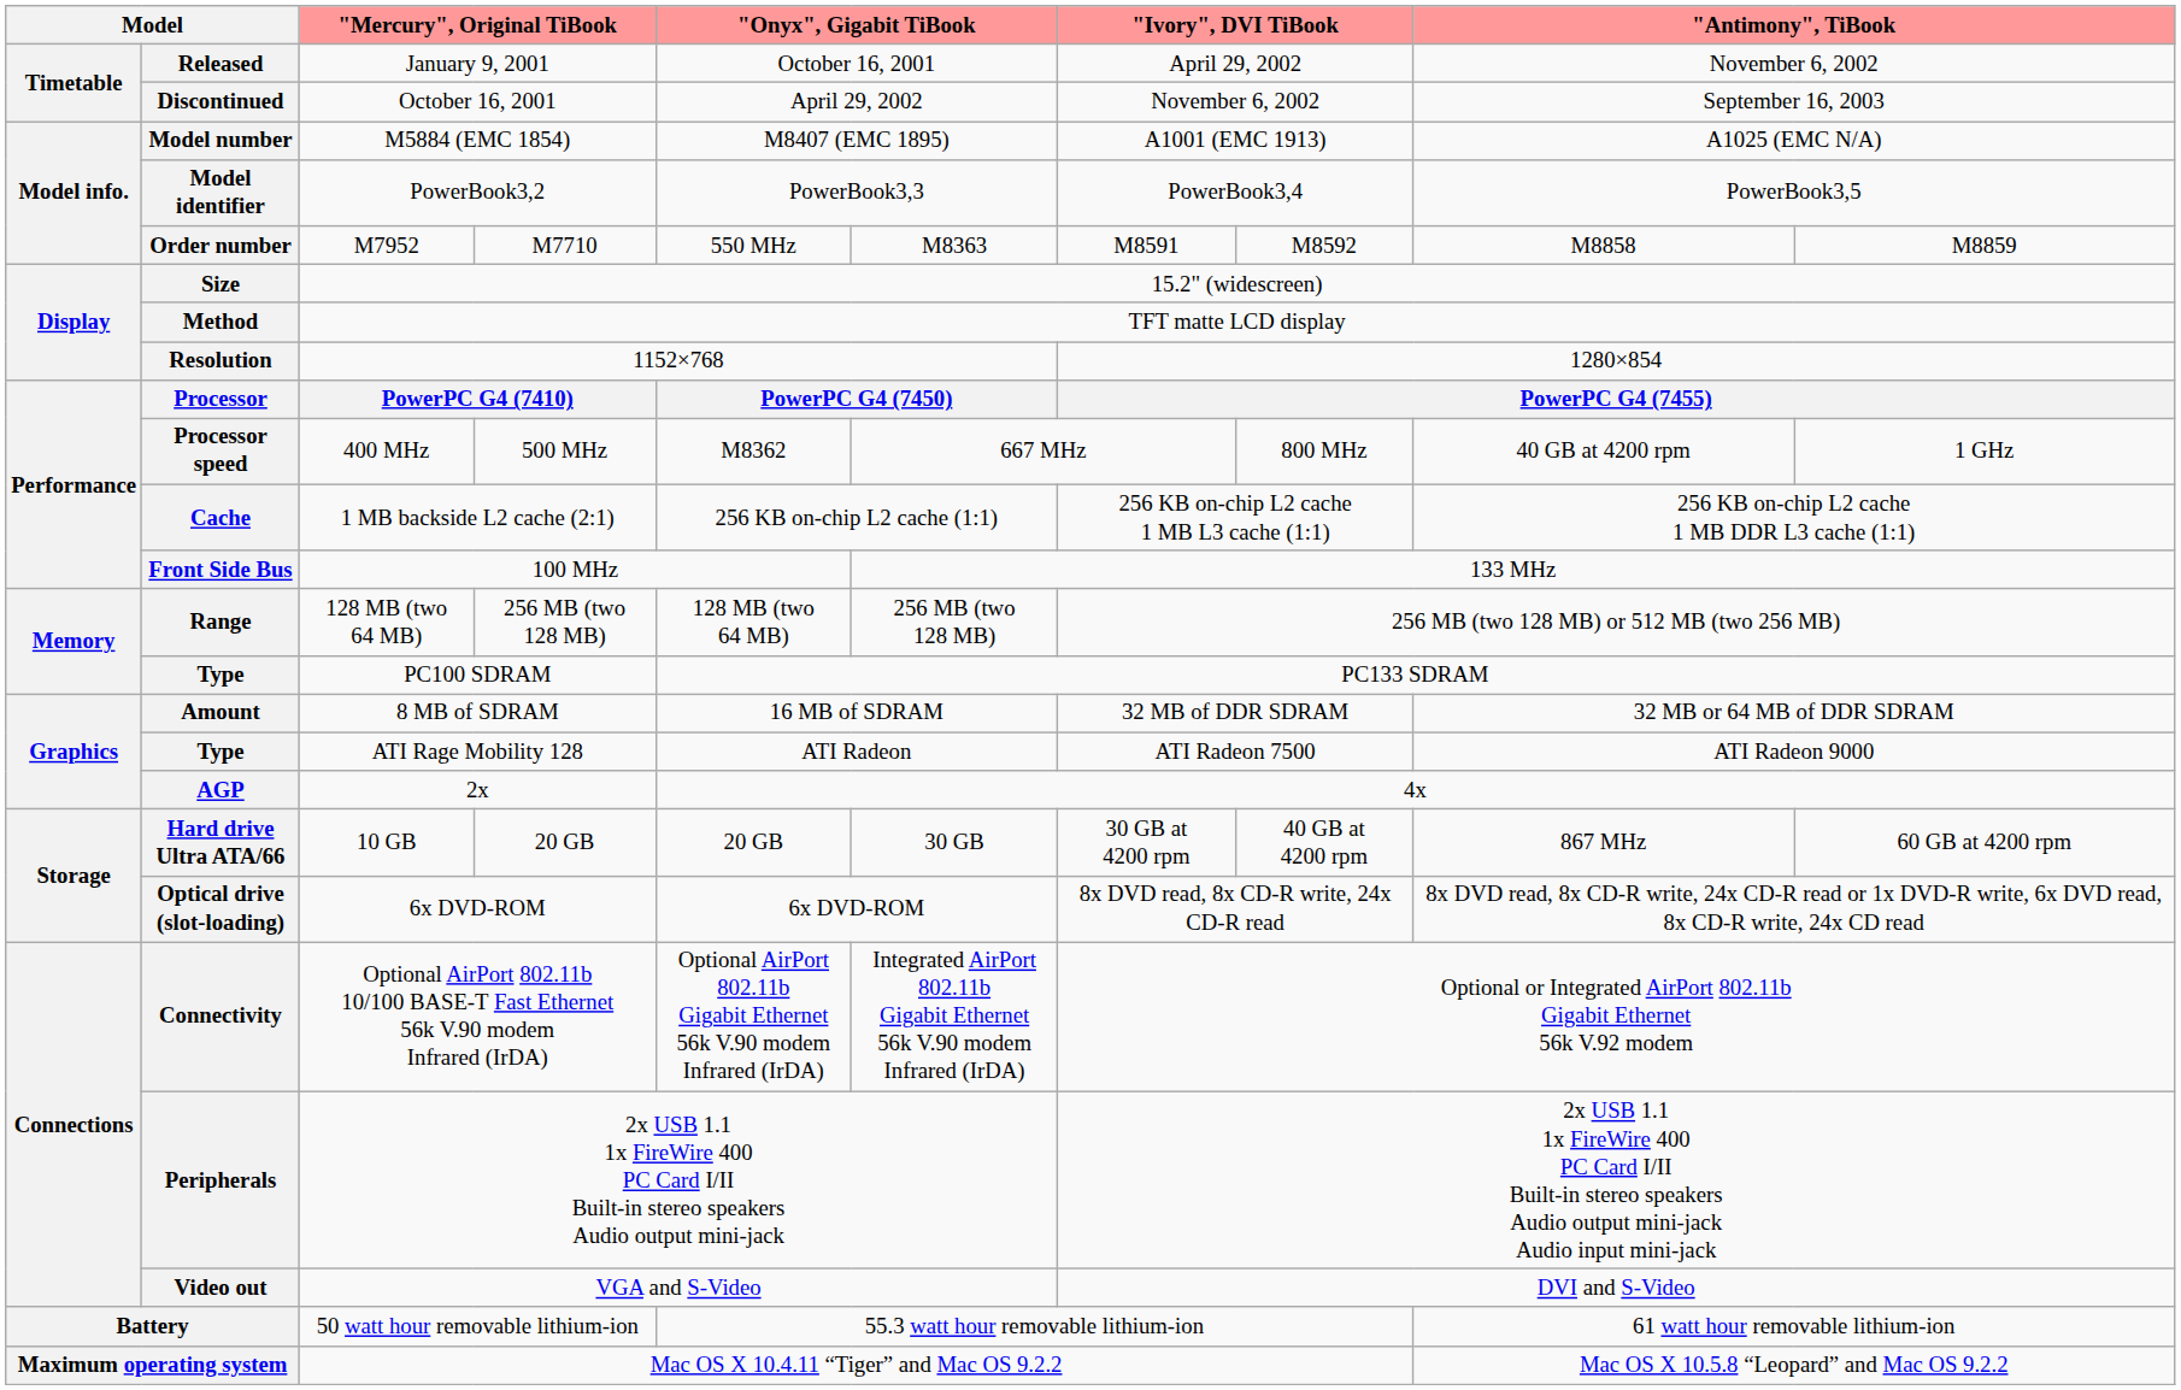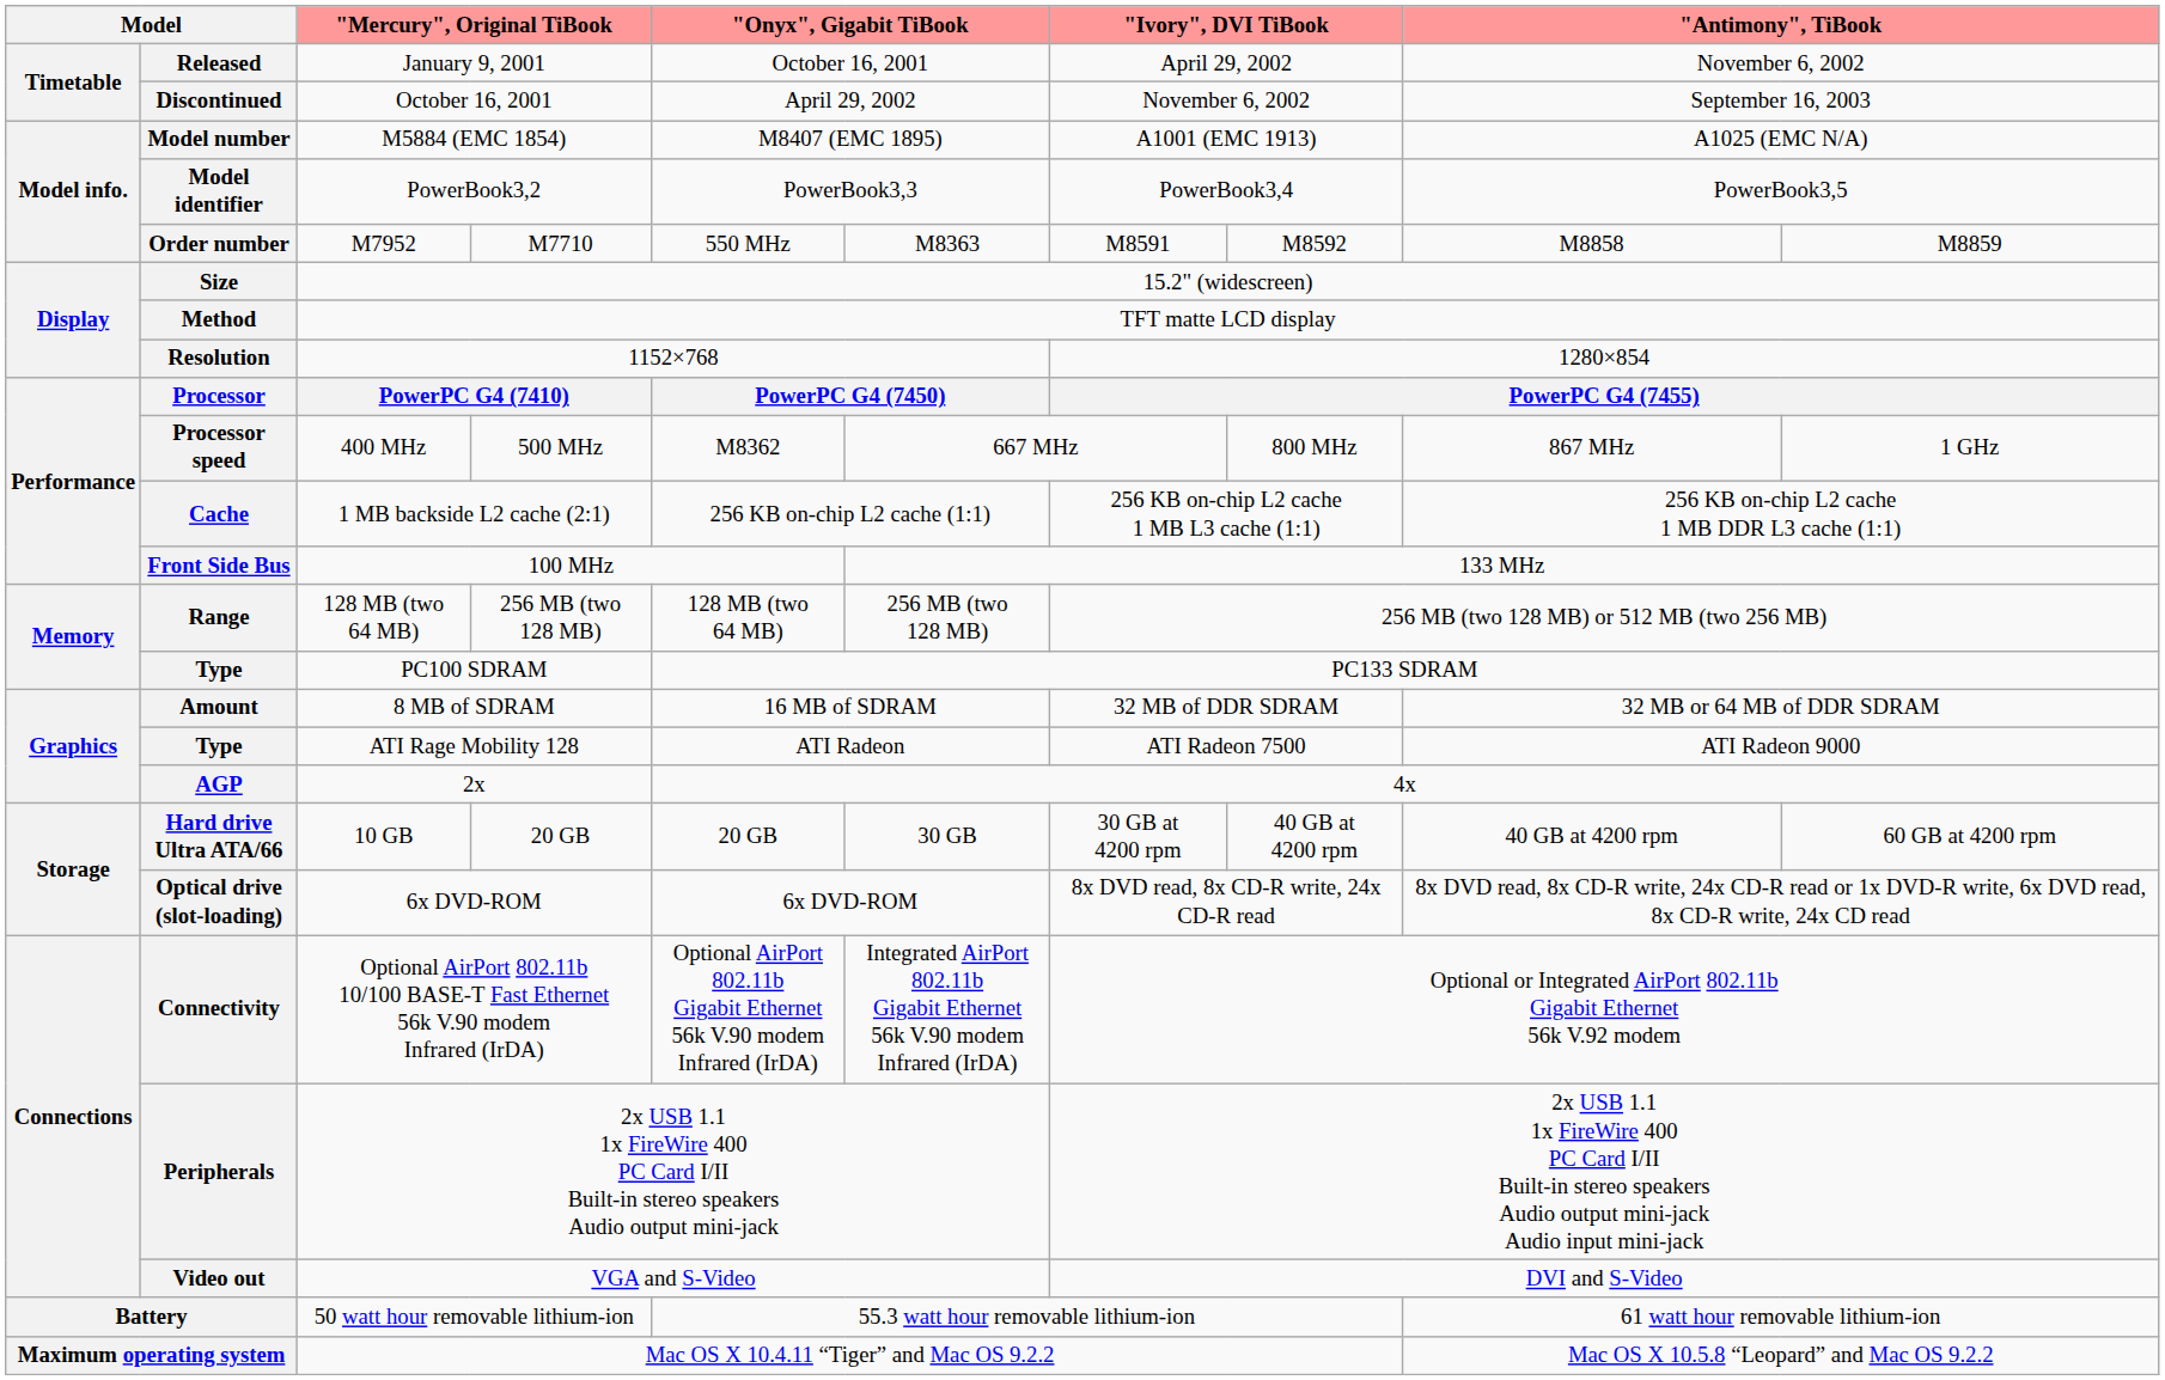 <table class="wikitable mw-collapsible" style="font-size:small; text-align:center">
 <tr>
 <th colspan=2>Model</th>
 <th colspan=2 style="background:#FF9999">"Mercury", Original TiBook</th>
 <th colspan=2 style="background:#FF9999">"Onyx", Gigabit TiBook</th>
 <th colspan=2 style="background:#FF9999">"Ivory", DVI TiBook</th>
 <th colspan=2 style="background:#FF9999">"Antimony", TiBook</th>
 </tr>
 <tr>
 <th rowspan=2>Timetable</th>
 <th>Released</th>
 <td colspan=2>January 9, 2001</td>
 <td colspan=2>October 16, 2001</td>
 <td colspan=2>April 29, 2002</td>
 <td colspan=2>November 6, 2002</td>
 </tr>
 <tr>
 <th>Discontinued</th>
 <td colspan=2>October 16, 2001</td>
 <td colspan=2>April 29, 2002</td>
 <td colspan=2>November 6, 2002</td>
 <td colspan=2>September 16, 2003</td>
 </tr>
 <tr>
 <th rowspan=3>Model info.</th>
 <th>Model number</th>
 <td colspan=2>M5884 (EMC 1854)</td>
 <td colspan=2>M8407 (EMC 1895)</td>
 <td colspan=2>A1001 (EMC 1913)</td>
 <td colspan=2>A1025 (EMC N/A)</td>
 </tr>
 <tr>
 <th>Model identifier</th>
 <td colspan=2>PowerBook3,2</td>
 <td colspan=2>PowerBook3,3</td>
 <td colspan=2>PowerBook3,4</td>
 <td colspan=2>PowerBook3,5</td>
 </tr>
 <tr>
 <th>Order number</th>
 <td>M7952</td>
 <td>M7710</td>
 <td>550 MHz</td>
 <td>M8363</td>
 <td>M8591</td>
 <td>M8592</td>
 <td>M8858</td>
 <td>M8859</td>
 </tr>
 <tr>
 <th rowspan=3><a href='#'>Display</a></th>
 <th>Size</th>
 <td colspan=8>15.2" (widescreen)</td>
 </tr>
 <tr>
 <th>Method</th>
 <td colspan=8>TFT matte LCD display</td>
 </tr>
 <tr>
 <th>Resolution</th>
 <td colspan=4>1152×768</td>
 <td colspan=4>1280×854</td>
 </tr>
 <tr>
 <th rowspan=4>Performance</th>
 <th><a href='#'>Processor</a></th>
 <th colspan=2><a href='#'>PowerPC G4 (7410)</a></th>
 <th colspan=2><a href='#'>PowerPC G4 (7450)</a></th>
 <th colspan=4><a href='#'>PowerPC G4 (7455)</a></th>
 </tr>
 <tr>
 <th>Processor speed</th>
 <td>400 MHz</td>
 <td>500 MHz</td>
 <td>M8362</td>
 <td colspan=2>667 MHz</td>
 <td>800 MHz</td>
-<td>40 GB at 4200 rpm</td>
+<td>867 MHz</td>
 <td>1 GHz</td>
 </tr>
 <tr>
 <th><a href='#'>Cache</a></th>
 <td colspan=2>1 MB backside L2 cache (2:1)</td>
 <td colspan=2>256 KB on-chip L2 cache (1:1)</td>
 <td colspan=2>256 KB on-chip L2 cache<br>1 MB L3 cache (1:1)</td>
 <td colspan=2>256 KB on-chip L2 cache<br>1 MB DDR L3 cache (1:1)</td>
 </tr>
 <tr>
 <th><a href='#'>Front Side Bus</a></th>
 <td colspan=3>100 MHz</td>
 <td colspan=5>133 MHz</td>
 </tr>
 <tr>
 <th rowspan=2><a href='#'>Memory</a></th>
 <th>Range</th>
 <td>128 MB (two 64 MB)<br></td>
 <td>256 MB (two 128 MB)<br></td>
 <td>128 MB (two 64 MB)<br></td>
 <td>256 MB (two 128 MB)<br></td>
 <td colspan=4>256 MB (two 128 MB) or 512 MB (two 256 MB)<br></td>
 </tr>
 <tr>
 <th>Type</th>
 <td colspan=2>PC100 SDRAM</td>
 <td colspan=6>PC133 SDRAM</td>
 </tr>
 <tr>
 <th rowspan=3><a href='#'>Graphics</a></th>
 <th>Amount</th>
 <td colspan=2>8 MB of SDRAM</td>
 <td colspan=2>16 MB of SDRAM</td>
 <td colspan=2>32 MB of DDR SDRAM</td>
 <td colspan=2>32 MB or 64 MB of DDR SDRAM</td>
 </tr>
 <tr>
 <th>Type</th>
 <td colspan=2>ATI Rage Mobility 128</td>
 <td colspan=2>ATI Radeon</td>
 <td colspan=2>ATI Radeon 7500</td>
 <td colspan=2>ATI Radeon 9000</td>
 </tr>
 <tr>
 <th><a href='#'>AGP</a></th>
 <td colspan=2>2x</td>
 <td colspan=6>4x</td>
 </tr>
 <tr>
 <th rowspan=2>Storage</th>
 <th><a href='#'>Hard drive</a><br>Ultra ATA/66</th>
 <td>10 GB<br></td>
 <td>20 GB<br></td>
 <td>20 GB<br></td>
 <td>30 GB<br></td>
 <td>30 GB at 4200 rpm<br></td>
 <td>40 GB at 4200 rpm<br></td>
-<td>867 MHz</td>
+<td>40 GB at 4200 rpm</td>
 <td>60 GB at 4200 rpm</td>
 </tr>
 <tr>
 <th>Optical drive<br>(slot-loading)</th>
 <td colspan=2>6x DVD-ROM</td>
 <td colspan=2>6x DVD-ROM<br></td>
 <td colspan=2>8x DVD read, 8x CD-R write, 24x CD-R read</td>
 <td colspan=2>8x DVD read, 8x CD-R write, 24x CD-R read or 1x DVD-R write, 6x DVD read, 8x CD-R write, 24x CD read</td>
 </tr>
 <tr>
 <th rowspan=3>Connections</th>
 <th>Connectivity</th>
 <td colspan=2>Optional <a href='#'>AirPort</a> <a href='#'>802.11b</a><br>10/100 BASE-T <a href='#'>Fast Ethernet</a><br>56k V.90 modem<br>Infrared (IrDA)</td>
 <td>Optional <a href='#'>AirPort</a> <a href='#'>802.11b</a><br><a href='#'>Gigabit Ethernet</a><br>56k V.90 modem<br>Infrared (IrDA)</td>
 <td>Integrated <a href='#'>AirPort</a> <a href='#'>802.11b</a><br><a href='#'>Gigabit Ethernet</a><br>56k V.90 modem<br>Infrared (IrDA)</td>
 <td colspan=4>Optional or Integrated <a href='#'>AirPort</a> <a href='#'>802.11b</a><br><a href='#'>Gigabit Ethernet</a><br>56k V.92 modem</td>
 </tr>
 <tr>
 <th>Peripherals</th>
 <td colspan=4>2x <a href='#'>USB</a> 1.1<br>1x <a href='#'>FireWire</a> 400<br><a href='#'>PC Card</a> I/II<br>Built-in stereo speakers<br>Audio output mini-jack</td>
 <td colspan=4>2x <a href='#'>USB</a> 1.1<br>1x <a href='#'>FireWire</a> 400<br><a href='#'>PC Card</a> I/II<br>Built-in stereo speakers<br>Audio output mini-jack<br>Audio input mini-jack</td>
 </tr>
 <tr>
 <th>Video out</th>
 <td colspan=4><a href='#'>VGA</a> and <a href='#'>S-Video</a></td>
 <td colspan=4><a href='#'>DVI</a> and <a href='#'>S-Video</a></td>
 </tr>
 <tr>
 <th colspan=2>Battery</th>
 <td colspan=2>50 <a href='#'>watt hour</a> removable lithium-ion</td>
 <td colspan=4>55.3 <a href='#'>watt hour</a> removable lithium-ion</td>
 <td colspan=2>61 <a href='#'>watt hour</a> removable lithium-ion</td>
 </tr>
 <tr>
 <th colspan=2>Maximum <a href='#'>operating system</a></th>
 <td colspan=6><a href='#'>Mac OS X 10.4.11</a> “Tiger” and <a href='#'>Mac OS 9.2.2</a><br></td>
 <td colspan=2><a href='#'>Mac OS X 10.5.8</a> “Leopard” and <a href='#'>Mac OS 9.2.2</a></td>
 </tr>
 </table>
